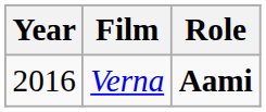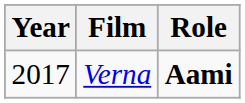 <table class="wikitable sortable">
 <tr style="text-align:center;">
 <th>Year</th>
 <th>Film</th>
 <th>Role</th>
 </tr>
 <tr>
-<td>2016</td>
+<td>2017</td>
 <td><em><a href='#'>Verna</a></em></td>
 <td><strong>Aami</strong></td>
 </tr>
 </table>
